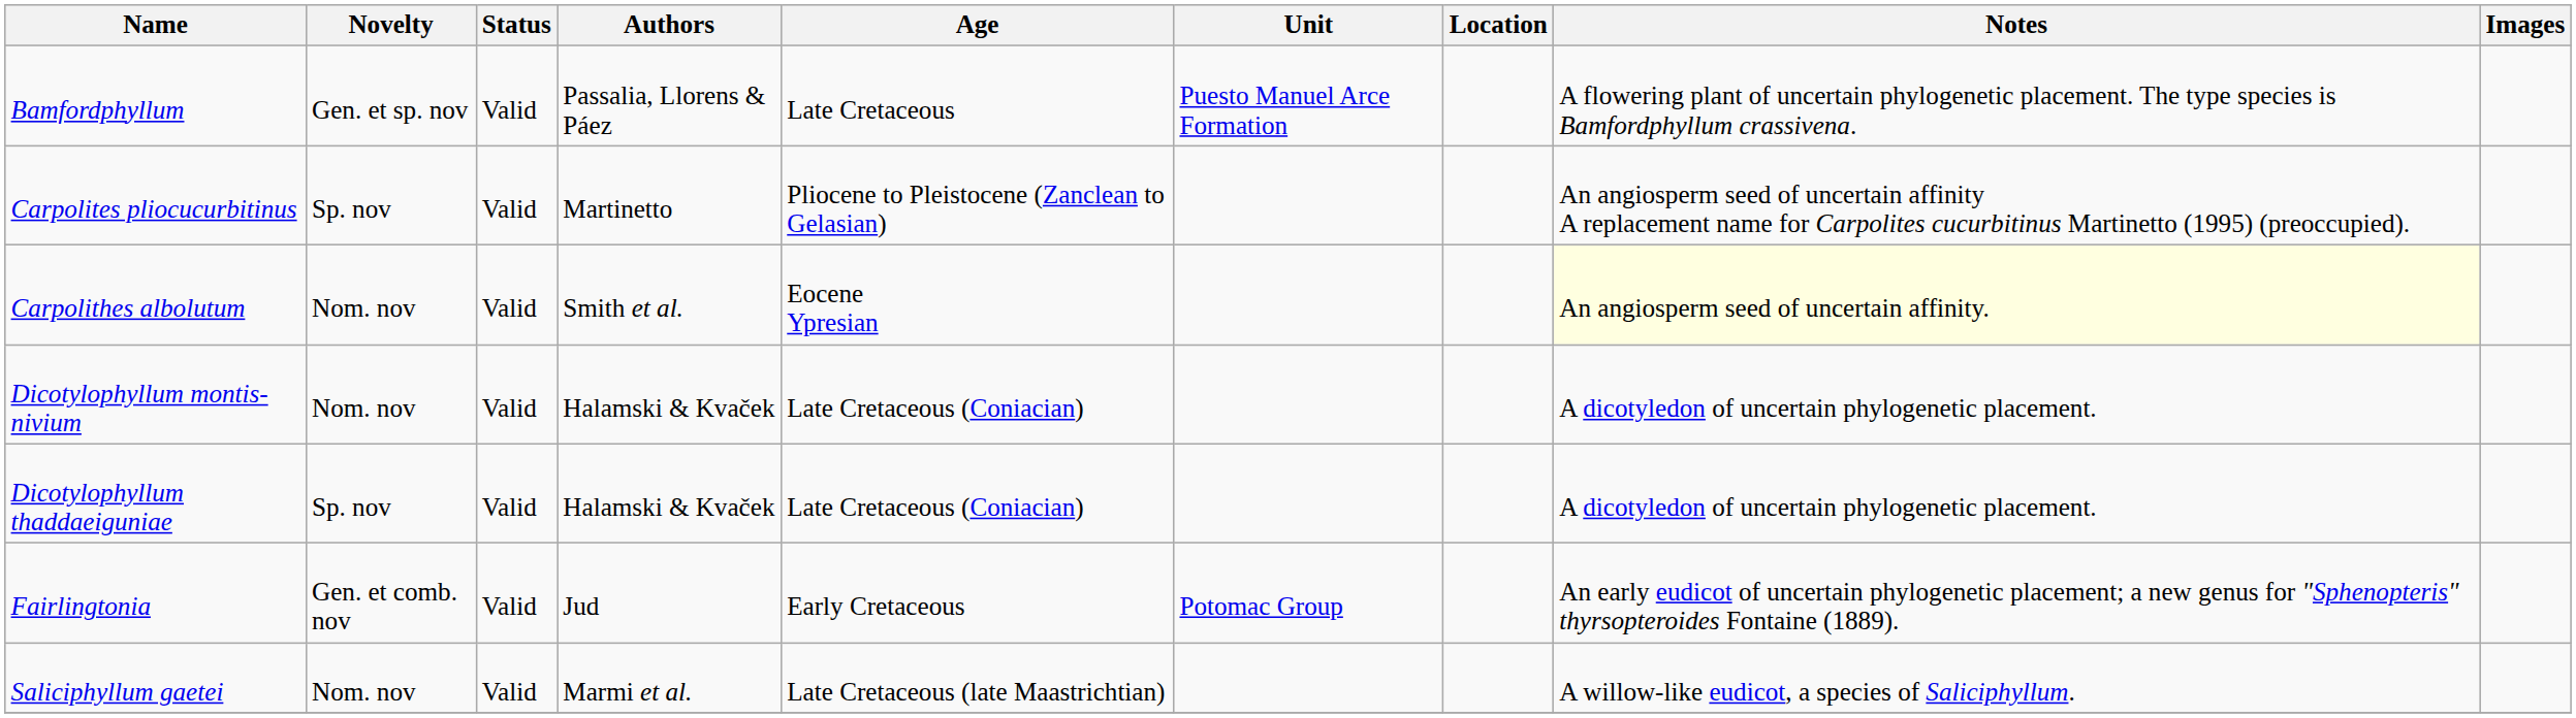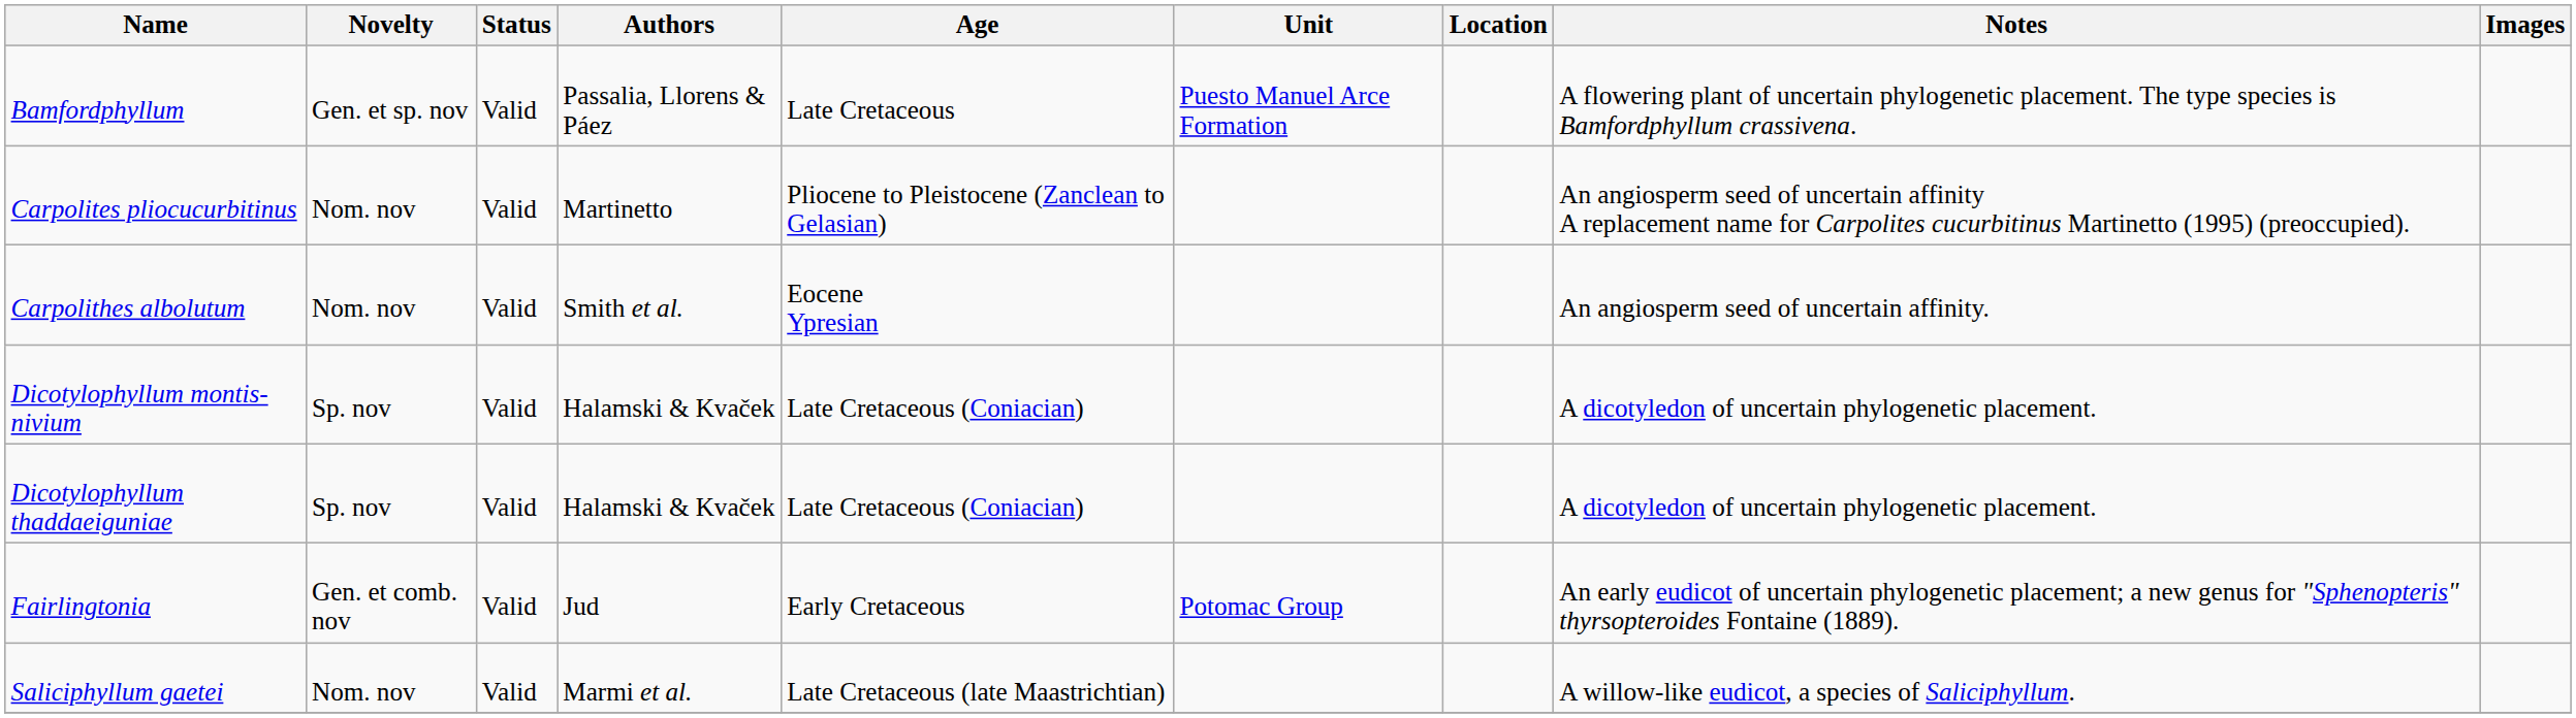 <table class="wikitable sortable" align="center" width="100%">
 <tr>
 <th>Name</th>
 <th>Novelty</th>
 <th>Status</th>
 <th>Authors</th>
 <th>Age</th>
 <th>Unit</th>
 <th>Location</th>
 <th>Notes</th>
 <th>Images</th>
 </tr>
 <tr>
 <td><br><em><a href='#'>Bamfordphyllum</a></em></td>
 <td><br>Gen. et sp. nov</td>
 <td><br>Valid</td>
 <td><br>Passalia, Llorens & Páez</td>
 <td><br>Late Cretaceous</td>
 <td><br><a href='#'>Puesto Manuel Arce Formation</a></td>
 <td><br></td>
 <td><br>A flowering plant of uncertain phylogenetic placement. The type species is <em>Bamfordphyllum crassivena</em>.</td>
 <td></td>
 </tr>
 <tr>
 <td><br><em><a href='#'>Carpolites pliocucurbitinus</a></em></td>
-<td><br>Sp. nov</td>
+<td><br>Nom. nov</td>
 <td><br>Valid</td>
 <td><br>Martinetto</td>
 <td><br>Pliocene to Pleistocene (<a href='#'>Zanclean</a> to <a href='#'>Gelasian</a>)</td>
 <td></td>
 <td><br></td>
 <td><br>An angiosperm seed of uncertain affinity<br> A replacement name for <em>Carpolites cucurbitinus</em> Martinetto (1995) (preoccupied).</td>
 <td></td>
 </tr>
 <tr>
 <td><br><em><a href='#'>Carpolithes albolutum</a></em></td>
 <td><br>Nom. nov</td>
 <td><br>Valid</td>
 <td><br>Smith <em>et al.</em></td>
 <td><br>Eocene<br><a href='#'>Ypresian</a></td>
 <td></td>
 <td><br></td>
-<td style="background: lightyellow;"><br>An angiosperm seed of uncertain affinity.</td>
+<td><br>An angiosperm seed of uncertain affinity.</td>
 <td></td>
 </tr>
 <tr>
 <td><br><em><a href='#'>Dicotylophyllum montis-nivium</a></em></td>
-<td><br>Nom. nov</td>
+<td><br>Sp. nov</td>
 <td><br>Valid</td>
 <td><br>Halamski & Kvaček</td>
 <td><br>Late Cretaceous (<a href='#'>Coniacian</a>)</td>
 <td></td>
 <td><br></td>
 <td><br>A <a href='#'>dicotyledon</a> of uncertain phylogenetic placement.</td>
 <td></td>
 </tr>
 <tr>
 <td><br><em><a href='#'>Dicotylophyllum thaddaeiguniae</a></em></td>
 <td><br>Sp. nov</td>
 <td><br>Valid</td>
 <td><br>Halamski & Kvaček</td>
 <td><br>Late Cretaceous (<a href='#'>Coniacian</a>)</td>
 <td></td>
 <td><br></td>
 <td><br>A <a href='#'>dicotyledon</a> of uncertain phylogenetic placement.</td>
 <td></td>
 </tr>
 <tr>
 <td><br><em><a href='#'>Fairlingtonia</a></em></td>
 <td><br>Gen. et comb. nov</td>
 <td><br>Valid</td>
 <td><br>Jud</td>
 <td><br>Early Cretaceous</td>
 <td><br><a href='#'>Potomac Group</a></td>
 <td><br></td>
 <td><br>An early <a href='#'>eudicot</a> of uncertain phylogenetic placement; a new genus for <em>"<a href='#'>Sphenopteris</a>" thyrsopteroides</em> Fontaine (1889).</td>
 <td></td>
 </tr>
 <tr>
 <td><br><em><a href='#'>Saliciphyllum gaetei</a></em></td>
 <td><br>Nom. nov</td>
 <td><br>Valid</td>
 <td><br>Marmi <em>et al.</em></td>
 <td><br>Late Cretaceous (late Maastrichtian)</td>
 <td></td>
 <td><br></td>
 <td><br>A willow-like <a href='#'>eudicot</a>, a species of <em><a href='#'>Saliciphyllum</a></em>.</td>
 <td></td>
 </tr>
 <tr>
 </tr>
 </table>
